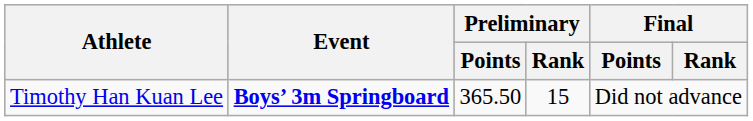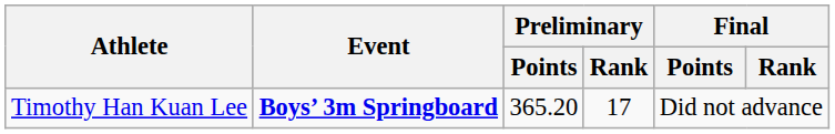 <table class="wikitable" border="1" style="font-size:90%">
 <tr>
 <th rowspan=2>Athlete</th>
 <th rowspan=2>Event</th>
 <th colspan=2>Preliminary</th>
 <th colspan=2>Final</th>
 </tr>
 <tr>
 <th>Points</th>
 <th>Rank</th>
 <th>Points</th>
 <th>Rank</th>
 </tr>
 <tr>
 <td><a href='#'>Timothy Han Kuan Lee</a></td>
 <td><strong><a href='#'>Boys’ 3m Springboard</a></strong></td>
-<td align=center>365.50</td>
-<td align=center>15</td>
+<td align=center>365.20</td>
+<td align=center>17</td>
 <td align=center colspan=2>Did not advance</td>
 </tr>
 </table>
